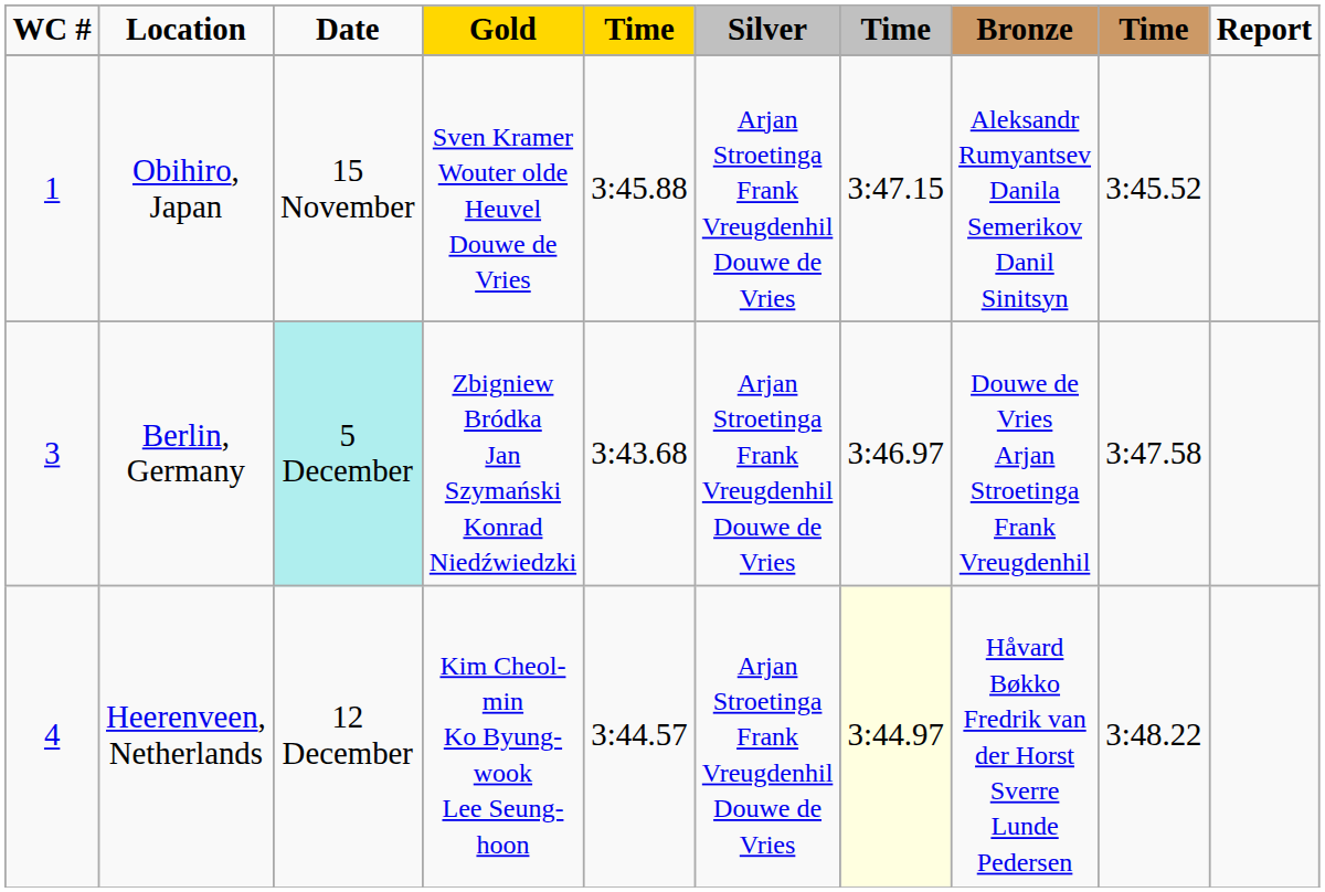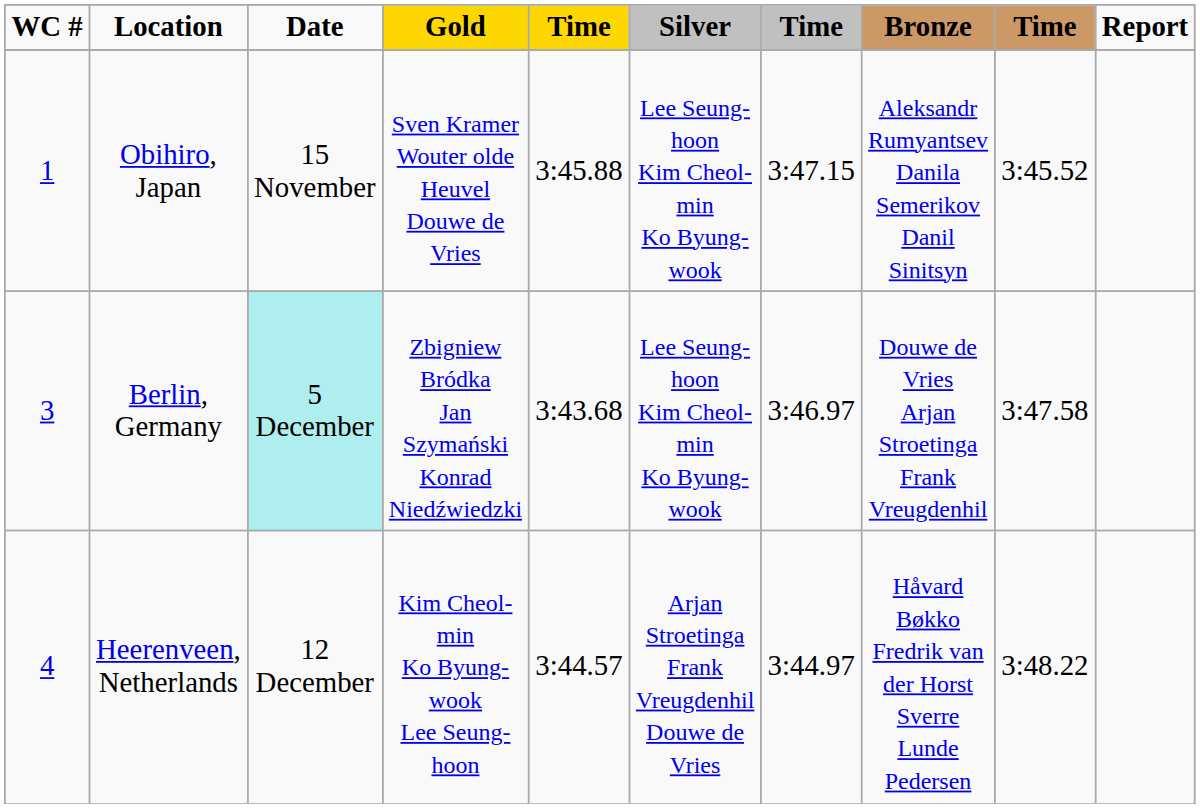 <table class="wikitable">
 <tr>
 <td width="40" align="center"><strong>WC #</strong></td>
 <td width="160" align="center"><strong>Location</strong></td>
 <td width="100" align="center"><strong>Date</strong></td>
 <td width="160" bgcolor="gold" align="center"><strong>Gold</strong></td>
 <td width="50" bgcolor="gold" align="center"><strong>Time</strong></td>
 <td width="160" bgcolor="silver" align="center"><strong>Silver</strong></td>
 <td width="50" bgcolor="silver" align="center"><strong>Time</strong></td>
 <td width="160" bgcolor="#CC9966" align="center"><strong>Bronze</strong></td>
 <td width="50" bgcolor="#CC9966" align="center"><strong>Time</strong></td>
 <td width="50" align="center"><strong>Report</strong></td>
 </tr>
 <tr bgcolor="#cccccc">
 </tr>
 <tr>
 <td align="center"><a href='#'>1</a></td>
 <td align="center"><a href='#'>Obihiro</a>, Japan</td>
 <td align="center">15 November</td>
 <td align="center"><br><small><a href='#'>Sven Kramer</a><br><a href='#'>Wouter olde Heuvel</a><br><a href='#'>Douwe de Vries</a> </small></td>
 <td align="center">3:45.88</td>
-<td align="center"><br><small><a href='#'>Arjan Stroetinga</a><br><a href='#'>Frank Vreugdenhil</a><br><a href='#'>Douwe de Vries</a> </small></td>
+<td align="center"><br><small><a href='#'>Lee Seung-hoon</a><br><a href='#'>Kim Cheol-min</a><br><a href='#'>Ko Byung-wook</a> </small></td>
 <td align="center">3:47.15</td>
 <td align="center"><br><small><a href='#'>Aleksandr Rumyantsev</a><br><a href='#'>Danila Semerikov</a><br><a href='#'>Danil Sinitsyn</a></small></td>
 <td align="center">3:45.52</td>
 <td align="center"></td>
 </tr>
 <tr>
 <td align="center"><a href='#'>3</a></td>
 <td align="center"><a href='#'>Berlin</a>, Germany</td>
 <td align="center" style="background: paleturquoise;">5 December</td>
 <td align="center"><br><small><a href='#'>Zbigniew Bródka</a><br><a href='#'>Jan Szymański</a><br><a href='#'>Konrad Niedźwiedzki</a></small></td>
 <td align="center">3:43.68</td>
-<td align="center"><br><small><a href='#'>Arjan Stroetinga</a><br><a href='#'>Frank Vreugdenhil</a><br><a href='#'>Douwe de Vries</a> </small></td>
+<td align="center"><br><small><a href='#'>Lee Seung-hoon</a><br><a href='#'>Kim Cheol-min</a><br><a href='#'>Ko Byung-wook</a></small></td>
 <td align="center">3:46.97</td>
 <td align="center"><br><small><a href='#'>Douwe de Vries</a><br><a href='#'>Arjan Stroetinga</a><br><a href='#'>Frank Vreugdenhil</a> </small></td>
 <td align="center">3:47.58</td>
 <td align="center"></td>
 </tr>
 <tr>
 <td align="center"><a href='#'>4</a></td>
 <td align="center"><a href='#'>Heerenveen</a>, Netherlands</td>
 <td align="center">12 December</td>
 <td align="center"><br><small><a href='#'>Kim Cheol-min</a><br><a href='#'>Ko Byung-wook</a><br><a href='#'>Lee Seung-hoon</a> </small></td>
 <td align="center">3:44.57</td>
 <td align="center"><br><small><a href='#'>Arjan Stroetinga</a><br><a href='#'>Frank Vreugdenhil</a><br><a href='#'>Douwe de Vries</a> </small></td>
-<td align="center" style="background: lightyellow;">3:44.97</td>
+<td align="center">3:44.97</td>
 <td align="center"><br><small><a href='#'>Håvard Bøkko</a><br><a href='#'>Fredrik van der Horst</a><br><a href='#'>Sverre Lunde Pedersen</a> </small></td>
 <td align="center">3:48.22</td>
 <td align="center"></td>
 </tr>
 </table>
